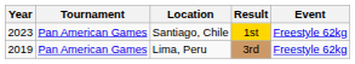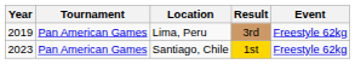 <table class="wikitable" style="font-size:95%;">
 <tr>
 <th>Year</th>
 <th>Tournament</th>
 <th>Location</th>
 <th>Result</th>
 <th>Event</th>
 </tr>
 <tr>
+<td>2019</td>
+<td><a href='#'>Pan American Games</a></td>
+<td>Lima, Peru</td>
+<td align="center" bgcolor="cc9966">3rd</td>
+<td><a href='#'>Freestyle 62kg</a></td>
+</tr>
+<tr>
 <td>2023</td>
 <td><a href='#'>Pan American Games</a></td>
 <td>Santiago, Chile</td>
 <td align="center" bgcolor="gold">1st</td>
 <td><a href='#'>Freestyle 62kg</a></td>
 </tr>
-<tr>
-<td>2019</td>
-<td><a href='#'>Pan American Games</a></td>
-<td>Lima, Peru</td>
-<td align="center" bgcolor="cc9966">3rd</td>
-<td><a href='#'>Freestyle 62kg</a></td>
-</tr>
 </table>
